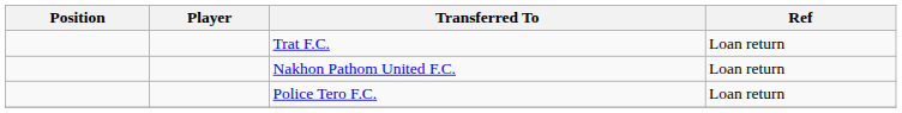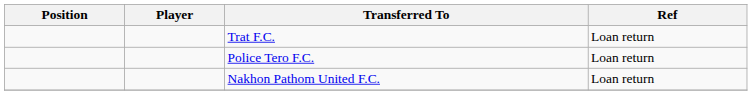 <table class="wikitable sortable" style="width:70%; text-align:center; font-size:100%; text-align:left;">
 <tr>
 <th><strong>Position</strong></th>
 <th><strong>Player</strong></th>
 <th><strong>Transferred To</strong></th>
 <th><strong>Ref</strong></th>
 </tr>
 <tr>
 <td></td>
 <td></td>
 <td> <a href='#'>Trat F.C.</a></td>
 <td>Loan return </td>
 </tr>
 <tr>
 <td></td>
 <td></td>
-<td> <a href='#'>Nakhon Pathom United F.C.</a></td>
+<td> <a href='#'>Police Tero F.C.</a></td>
 <td>Loan return </td>
 </tr>
 <tr>
 <td></td>
 <td></td>
-<td> <a href='#'>Police Tero F.C.</a></td>
+<td> <a href='#'>Nakhon Pathom United F.C.</a></td>
 <td>Loan return </td>
 </tr>
 <tr>
 </tr>
 </table>
